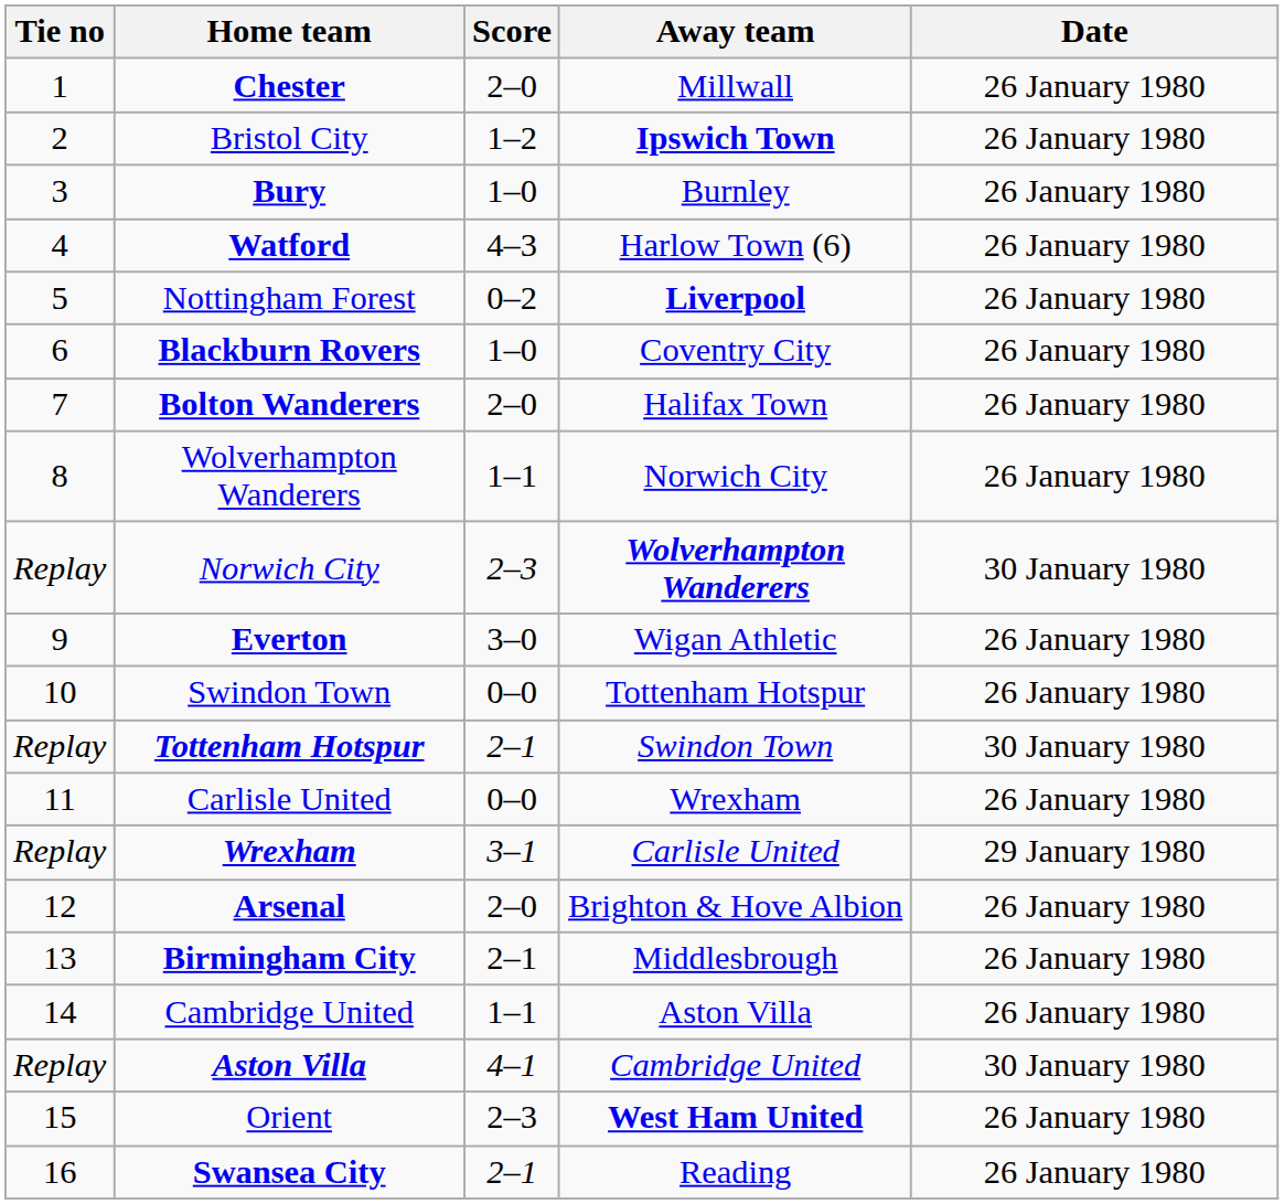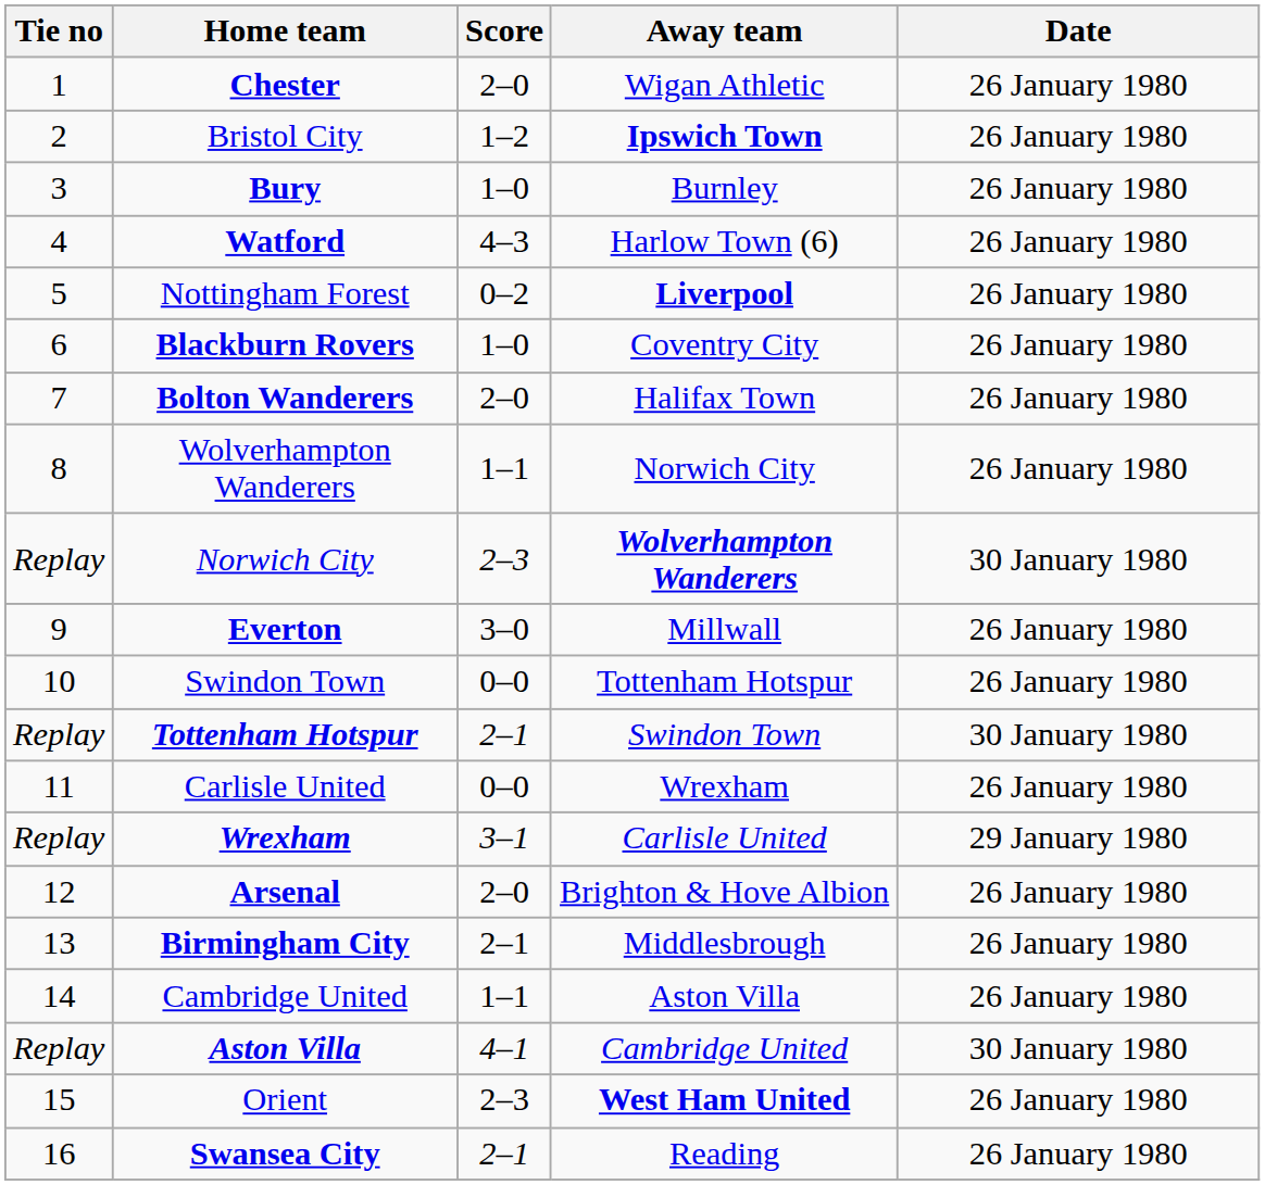 <table class="wikitable" style="text-align: center">
 <tr>
 <th>Tie no</th>
 <th width=200>Home team</th>
 <th>Score</th>
 <th width=200>Away team</th>
 <th width=250>Date</th>
 </tr>
 <tr>
 <td>1</td>
 <td><strong><a href='#'>Chester</a></strong></td>
 <td>2–0</td>
-<td><a href='#'>Millwall</a></td>
+<td><a href='#'>Wigan Athletic</a></td>
 <td>26 January 1980</td>
 </tr>
 <tr>
 <td>2</td>
 <td><a href='#'>Bristol City</a></td>
 <td>1–2</td>
 <td><strong><a href='#'>Ipswich Town</a></strong></td>
 <td>26 January 1980</td>
 </tr>
 <tr>
 <td>3</td>
 <td><strong><a href='#'>Bury</a></strong></td>
 <td>1–0</td>
 <td><a href='#'>Burnley</a></td>
 <td>26 January 1980</td>
 </tr>
 <tr>
 <td>4</td>
 <td><strong><a href='#'>Watford</a></strong></td>
 <td>4–3</td>
 <td><a href='#'>Harlow Town</a> (6)</td>
 <td>26 January 1980</td>
 </tr>
 <tr>
 <td>5</td>
 <td><a href='#'>Nottingham Forest</a></td>
 <td>0–2</td>
 <td><strong><a href='#'>Liverpool</a></strong></td>
 <td>26 January 1980</td>
 </tr>
 <tr>
 <td>6</td>
 <td><strong><a href='#'>Blackburn Rovers</a></strong></td>
 <td>1–0</td>
 <td><a href='#'>Coventry City</a></td>
 <td>26 January 1980</td>
 </tr>
 <tr>
 <td>7</td>
 <td><strong><a href='#'>Bolton Wanderers</a></strong></td>
 <td>2–0</td>
 <td><a href='#'>Halifax Town</a></td>
 <td>26 January 1980</td>
 </tr>
 <tr>
 <td>8</td>
 <td><a href='#'>Wolverhampton Wanderers</a></td>
 <td>1–1</td>
 <td><a href='#'>Norwich City</a></td>
 <td>26 January 1980</td>
 </tr>
 <tr>
 <td><em>Replay</em></td>
 <td><em><a href='#'>Norwich City</a></em></td>
 <td><em>2–3</em></td>
 <td><strong><em><a href='#'>Wolverhampton Wanderers</a></em></strong></td>
 <td>30 January 1980</td>
 </tr>
 <tr>
 <td>9</td>
 <td><strong><a href='#'>Everton</a></strong></td>
 <td>3–0</td>
-<td><a href='#'>Wigan Athletic</a></td>
+<td><a href='#'>Millwall</a></td>
 <td>26 January 1980</td>
 </tr>
 <tr>
 <td>10</td>
 <td><a href='#'>Swindon Town</a></td>
 <td>0–0</td>
 <td><a href='#'>Tottenham Hotspur</a></td>
 <td>26 January 1980</td>
 </tr>
 <tr>
 <td><em>Replay</em></td>
 <td><strong><em><a href='#'>Tottenham Hotspur</a></em></strong></td>
 <td><em>2–1</em></td>
 <td><em><a href='#'>Swindon Town</a></em></td>
 <td>30 January 1980</td>
 </tr>
 <tr>
 <td>11</td>
 <td><a href='#'>Carlisle United</a></td>
 <td>0–0</td>
 <td><a href='#'>Wrexham</a></td>
 <td>26 January 1980</td>
 </tr>
 <tr>
 <td><em>Replay</em></td>
 <td><strong><em><a href='#'>Wrexham</a></em></strong></td>
 <td><em>3–1</em></td>
 <td><em><a href='#'>Carlisle United</a></em></td>
 <td>29 January 1980</td>
 </tr>
 <tr>
 <td>12</td>
 <td><strong><a href='#'>Arsenal</a></strong></td>
 <td>2–0</td>
 <td><a href='#'>Brighton & Hove Albion</a></td>
 <td>26 January 1980</td>
 </tr>
 <tr>
 <td>13</td>
 <td><strong><a href='#'>Birmingham City</a></strong></td>
 <td>2–1</td>
 <td><a href='#'>Middlesbrough</a></td>
 <td>26 January 1980</td>
 </tr>
 <tr>
 <td>14</td>
 <td><a href='#'>Cambridge United</a></td>
 <td>1–1</td>
 <td><a href='#'>Aston Villa</a></td>
 <td>26 January 1980</td>
 </tr>
 <tr>
 <td><em>Replay</em></td>
 <td><strong><em><a href='#'>Aston Villa</a></em></strong></td>
 <td><em>4–1</em></td>
 <td><em><a href='#'>Cambridge United</a></em></td>
 <td>30 January 1980</td>
 </tr>
 <tr>
 <td>15</td>
 <td><a href='#'>Orient</a></td>
 <td>2–3</td>
 <td><strong><a href='#'>West Ham United</a></strong></td>
 <td>26 January 1980</td>
 </tr>
 <tr>
 <td>16</td>
 <td><strong><a href='#'>Swansea City</a></strong></td>
 <td><em>2–1</em></td>
 <td><a href='#'>Reading</a></td>
 <td>26 January 1980</td>
 </tr>
 </table>
